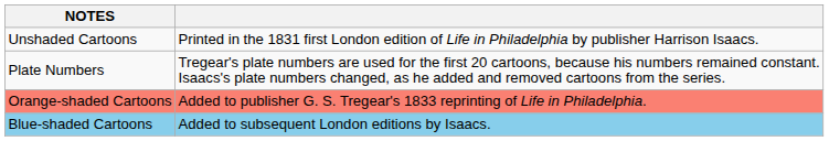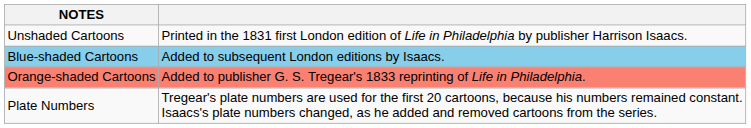 <table class="wikitable sortable">
 <tr>
 <th><strong>NOTES</strong></th>
 <th></th>
 </tr>
 <tr>
 <td>Unshaded Cartoons</td>
 <td>Printed in the 1831 first London edition of <em>Life in Philadelphia</em> by publisher Harrison Isaacs.</td>
 </tr>
-<tr>
-<td>Plate Numbers</td>
-<td>Tregear's plate numbers are used for the first 20 cartoons, because his numbers remained constant.<br>Isaacs's plate numbers changed, as he added and removed cartoons from the series.</td>
+<tr style="background:#87CEEB">
+<td>Blue-shaded Cartoons</td>
+<td>Added to subsequent London editions by Isaacs.</td>
 </tr>
 <tr style="background:#FA8072">
 <td>Orange-shaded Cartoons</td>
 <td>Added to publisher G. S. Tregear's 1833 reprinting of <em>Life in Philadelphia</em>.</td>
 </tr>
-<tr style="background:#87CEEB">
-<td>Blue-shaded Cartoons</td>
-<td>Added to subsequent London editions by Isaacs.</td>
+<tr>
+<td>Plate Numbers</td>
+<td>Tregear's plate numbers are used for the first 20 cartoons, because his numbers remained constant.<br>Isaacs's plate numbers changed, as he added and removed cartoons from the series.</td>
 </tr>
 </table>
